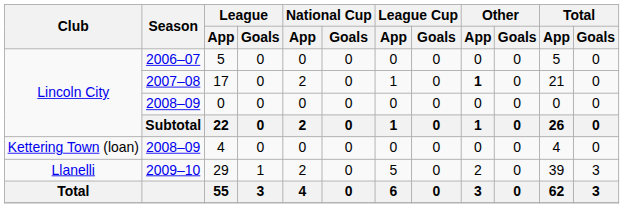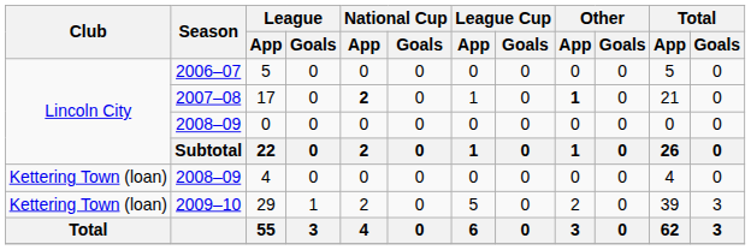 <table class="wikitable">
 <tr>
 <th rowspan=2>Club</th>
 <th rowspan=2>Season</th>
 <th colspan=2>League</th>
 <th colspan=2>National Cup</th>
 <th colspan=2>League Cup</th>
 <th colspan=2>Other</th>
 <th colspan=2>Total</th>
 </tr>
 <tr>
 <th>App</th>
 <th>Goals</th>
 <th>App</th>
 <th>Goals</th>
 <th>App</th>
 <th>Goals</th>
 <th>App</th>
 <th>Goals</th>
 <th>App</th>
 <th>Goals</th>
 </tr>
 <tr align=center>
 <td rowspan=4><a href='#'>Lincoln City</a></td>
 <td><a href='#'>2006–07</a></td>
 <td>5</td>
 <td>0</td>
 <td>0</td>
 <td>0</td>
 <td>0</td>
 <td>0</td>
 <td>0</td>
 <td>0</td>
 <td>5</td>
 <td>0</td>
 </tr>
 <tr align=center>
 <td><a href='#'>2007–08</a></td>
 <td>17</td>
 <td>0</td>
-<td>2</td>
+<td><strong>2</strong></td>
 <td>0</td>
 <td>1</td>
 <td>0</td>
 <td><strong>1</strong></td>
 <td>0</td>
 <td>21</td>
 <td>0</td>
 </tr>
 <tr align=center>
 <td><a href='#'>2008–09</a></td>
 <td>0</td>
 <td>0</td>
 <td>0</td>
 <td>0</td>
 <td>0</td>
 <td>0</td>
 <td>0</td>
 <td>0</td>
 <td>0</td>
 <td>0</td>
 </tr>
 <tr>
 <th>Subtotal</th>
 <th>22</th>
 <th>0</th>
 <th>2</th>
 <th>0</th>
 <th>1</th>
 <th>0</th>
 <th>1</th>
 <th>0</th>
 <th>26</th>
 <th>0</th>
 </tr>
 <tr align=center>
 <td rowspan=1><a href='#'>Kettering Town</a> (loan)</td>
 <td><a href='#'>2008–09</a></td>
 <td>4</td>
 <td>0</td>
 <td>0</td>
 <td>0</td>
 <td>0</td>
 <td>0</td>
 <td>0</td>
 <td>0</td>
 <td>4</td>
 <td>0</td>
 </tr>
 <tr align=center>
-<td rowspan=1><a href='#'>Llanelli</a></td>
+<td rowspan=1><a href='#'>Kettering Town</a> (loan)</td>
 <td><a href='#'>2009–10</a></td>
 <td>29</td>
 <td>1</td>
 <td>2</td>
 <td>0</td>
 <td>5</td>
 <td>0</td>
 <td>2</td>
 <td>0</td>
 <td>39</td>
 <td>3</td>
 </tr>
 <tr>
 <th>Total</th>
 <th></th>
 <th>55</th>
 <th>3</th>
 <th>4</th>
 <th>0</th>
 <th>6</th>
 <th>0</th>
 <th>3</th>
 <th>0</th>
 <th>62</th>
 <th>3</th>
 </tr>
 <tr>
 </tr>
 </table>
